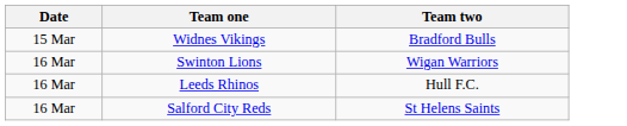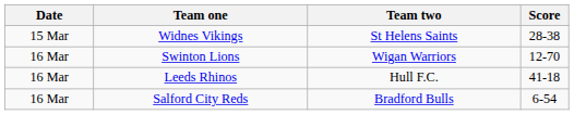 <table class="wikitable" style="text-align: center">
 <tr>
 <th width=100>Date</th>
 <th width=250>Team one</th>
 <th width=250>Team two</th>
+<th width=50>Score</th>
 </tr>
 <tr>
 <td>15 Mar</td>
 <td><a href='#'>Widnes Vikings</a></td>
-<td><a href='#'>Bradford Bulls</a></td>
+<td><a href='#'>St Helens Saints</a></td>
+<td>28-38</td>
 </tr>
 <tr>
 <td>16 Mar</td>
 <td><a href='#'>Swinton Lions</a></td>
 <td><a href='#'>Wigan Warriors</a></td>
+<td>12-70</td>
 </tr>
 <tr>
 <td>16 Mar</td>
 <td><a href='#'>Leeds Rhinos</a></td>
 <td>Hull F.C.</td>
+<td>41-18</td>
 </tr>
 <tr>
 <td>16 Mar</td>
 <td><a href='#'>Salford City Reds</a></td>
-<td><a href='#'>St Helens Saints</a></td>
+<td><a href='#'>Bradford Bulls</a></td>
+<td>6-54</td>
 </tr>
 </table>
